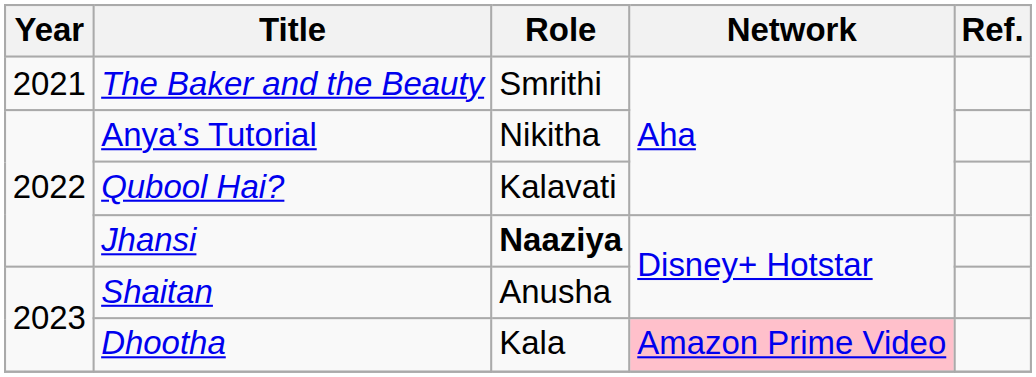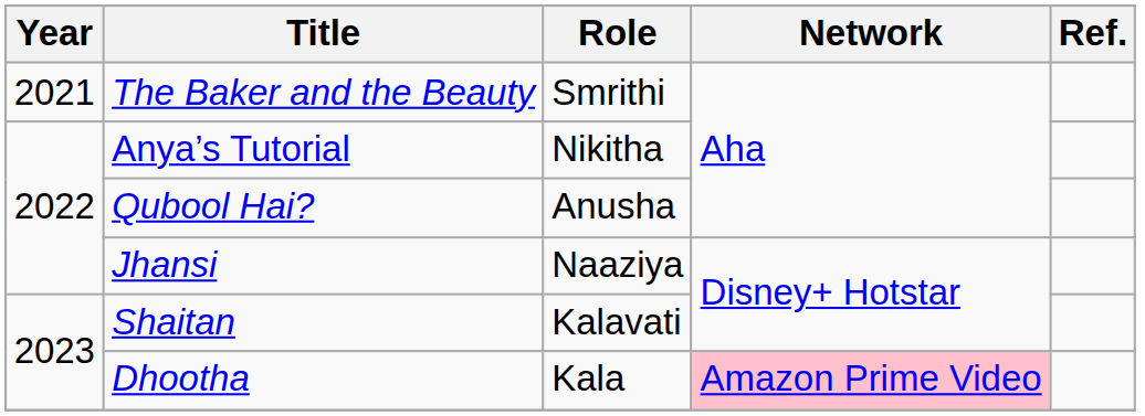 <table class="wikitable sortable">
 <tr style="text-align:center;">
 <th style="text-align:center;">Year</th>
 <th style="text-align:center;">Title</th>
 <th style="text-align:center;">Role</th>
 <th>Network</th>
 <th style="text-align:center;">Ref.</th>
 </tr>
 <tr>
 <td>2021</td>
 <td><em><a href='#'>The Baker and the Beauty</a></em></td>
 <td>Smrithi</td>
 <td rowspan="3"><a href='#'>Aha</a></td>
 <td></td>
 </tr>
 <tr>
 <td rowspan=3>2022</td>
 <td><a href='#'>Anya’s Tutorial</a></td>
 <td>Nikitha</td>
 <td></td>
 </tr>
 <tr>
 <td><em><a href='#'>Qubool Hai?</a></em></td>
-<td>Kalavati</td>
+<td>Anusha</td>
 <td></td>
 </tr>
 <tr>
 <td><em><a href='#'>Jhansi</a></em></td>
-<td><strong>Naaziya</strong></td>
+<td>Naaziya</td>
 <td rowspan="2"><a href='#'>Disney+ Hotstar</a></td>
 <td></td>
 </tr>
 <tr>
 <td rowspan=2>2023</td>
 <td><em><a href='#'>Shaitan</a></em></td>
-<td>Anusha</td>
+<td>Kalavati</td>
 <td></td>
 </tr>
 <tr>
 <td><em><a href='#'>Dhootha</a></em></td>
 <td>Kala</td>
 <td style="background: pink;"><a href='#'>Amazon Prime Video</a></td>
 <td></td>
 </tr>
 <tr>
 </tr>
 </table>
